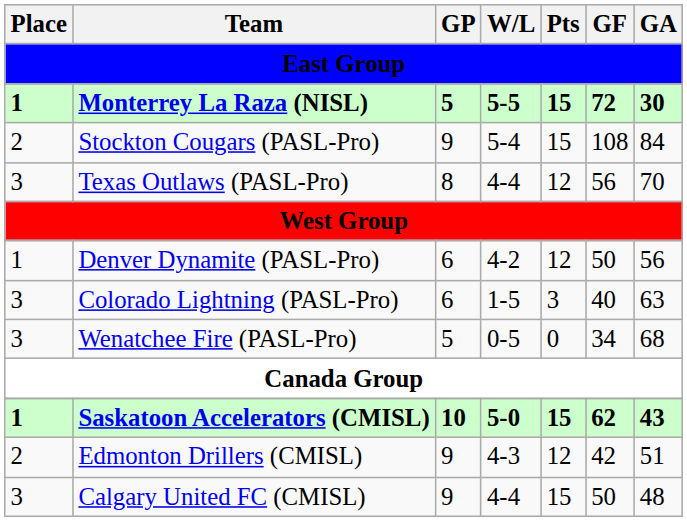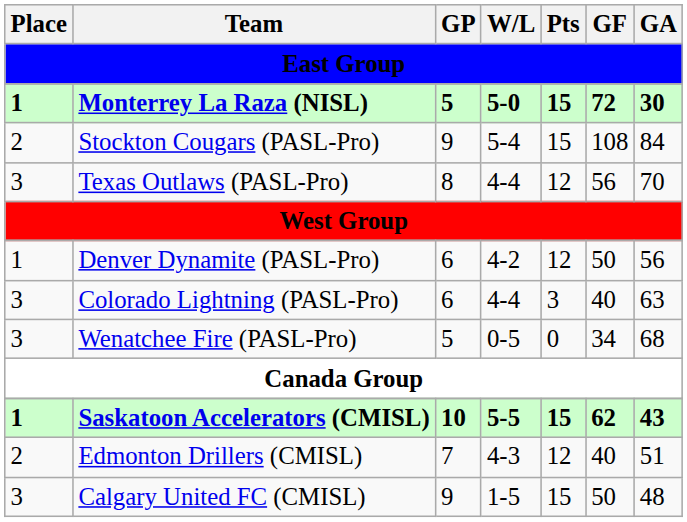 <table class="wikitable">
 <tr>
 <th>Place</th>
 <th>Team</th>
 <th>GP</th>
 <th>W/L</th>
 <th>Pts</th>
 <th>GF</th>
 <th>GA</th>
 </tr>
 <tr>
 <th style=background-color:blue colspan=9><span>East Group </span></th>
 </tr>
 <tr>
 </tr>
 <tr bgcolor=#ccffcc>
 <td><strong>1</strong></td>
 <td><strong> <a href='#'>Monterrey La Raza</a> (NISL)</strong></td>
 <td><strong>5</strong></td>
-<td><strong>5-5</strong></td>
+<td><strong>5-0</strong></td>
 <td><strong>15</strong></td>
 <td><strong>72</strong></td>
 <td><strong>30</strong></td>
 </tr>
 <tr>
 <td>2</td>
 <td><a href='#'>Stockton Cougars</a> (PASL-Pro)</td>
 <td>9</td>
 <td>5-4</td>
 <td>15</td>
 <td>108</td>
 <td>84</td>
 </tr>
 <tr>
 <td>3</td>
 <td><a href='#'>Texas Outlaws</a> (PASL-Pro)</td>
 <td>8</td>
 <td>4-4</td>
 <td>12</td>
 <td>56</td>
 <td>70</td>
 </tr>
 <tr>
 <th style=background-color:Red colspan=9><span>West Group </span></th>
 </tr>
 <tr>
 </tr>
 <tr>
 <td>1</td>
 <td><a href='#'>Denver Dynamite</a> (PASL-Pro)</td>
 <td>6</td>
 <td>4-2</td>
 <td>12</td>
 <td>50</td>
 <td>56</td>
 </tr>
 <tr>
 <td>3</td>
 <td><a href='#'>Colorado Lightning</a> (PASL-Pro)</td>
 <td>6</td>
-<td>1-5</td>
+<td>4-4</td>
 <td>3</td>
 <td>40</td>
 <td>63</td>
 </tr>
 <tr>
 <td>3</td>
 <td><a href='#'>Wenatchee Fire</a> (PASL-Pro)</td>
 <td>5</td>
 <td>0-5</td>
 <td>0</td>
 <td>34</td>
 <td>68</td>
 </tr>
 <tr>
 <th style=background-color:White colspan=9><span>Canada Group </span></th>
 </tr>
 <tr>
 </tr>
 <tr bgcolor=#ccffcc>
 <td><strong>1</strong></td>
 <td><strong> <a href='#'>Saskatoon Accelerators</a> (CMISL)</strong></td>
 <td><strong>10</strong></td>
-<td><strong>5-0</strong></td>
+<td><strong>5-5</strong></td>
 <td><strong>15</strong></td>
 <td><strong>62</strong></td>
 <td><strong>43</strong></td>
 </tr>
 <tr>
 <td>2</td>
 <td><a href='#'>Edmonton Drillers</a> (CMISL)</td>
-<td>9</td>
+<td>7</td>
 <td>4-3</td>
 <td>12</td>
-<td>42</td>
+<td>40</td>
 <td>51</td>
 </tr>
 <tr>
 <td>3</td>
 <td><a href='#'>Calgary United FC</a> (CMISL)</td>
 <td>9</td>
-<td>4-4</td>
+<td>1-5</td>
 <td>15</td>
 <td>50</td>
 <td>48</td>
 </tr>
 </table>
